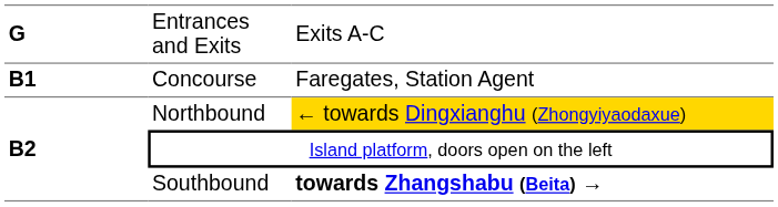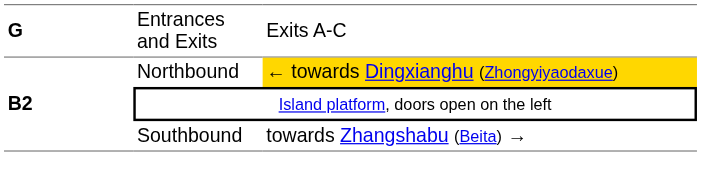 <table cellspacing=0 cellpadding=3>
 <tr>
 <td style="border-top:solid 1px gray;border-bottom:solid 1px gray;" width=100><strong>G</strong></td>
 <td style="border-top:solid 1px gray;border-bottom:solid 1px gray;" width=100>Entrances and Exits</td>
 <td style="border-top:solid 1px gray;border-bottom:solid 1px gray;" width=350>Exits A-C</td>
-</tr>
-<tr>
-<td style="border-bottom:solid 1px gray;"><strong>B1</strong></td>
-<td style="border-bottom:solid 1px gray;">Concourse</td>
-<td style="border-bottom:solid 1px gray;">Faregates, Station Agent</td>
 </tr>
 <tr>
 <td style="border-bottom:solid 1px gray;" rowspan=3><strong>B2</strong></td>
 <td>Northbound</td>
 <td style="background: gold;">←  towards <a href='#'>Dingxianghu</a> <small>(<a href='#'>Zhongyiyaodaxue</a>)</small></td>
 </tr>
 <tr>
 <td style="border-right:solid 2px black;border-left:solid 2px black;border-top:solid 2px black;border-bottom:solid 2px black;text-align:center;" colspan=2><small><a href='#'>Island platform</a>, doors open on the left</small></td>
 </tr>
 <tr>
 <td style="border-bottom:solid 1px gray;">Southbound</td>
-<td style="border-bottom:solid 1px gray;"><strong>  towards <a href='#'>Zhangshabu</a> <small>(<a href='#'>Beita</a>)</small> →</strong></td>
+<td style="border-bottom:solid 1px gray;">  towards <a href='#'>Zhangshabu</a> <small>(<a href='#'>Beita</a>)</small> →</td>
 </tr>
 </table>
